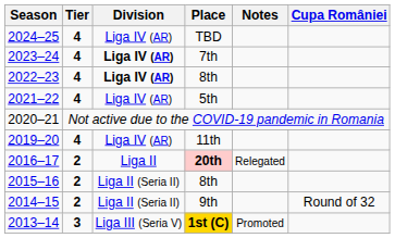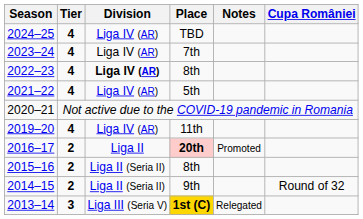 <table class="wikitable" style="text-align:center; font-size:90%">
 <tr>
 <th>Season</th>
 <th>Tier</th>
 <th>Division</th>
 <th>Place</th>
 <th>Notes</th>
 <th><a href='#'>Cupa României</a></th>
 </tr>
 <tr>
 <td><a href='#'>2024–25</a></td>
 <td><strong>4</strong></td>
 <td><a href='#'>Liga IV</a> <small>(<a href='#'>AR</a>)</small></td>
 <td>TBD</td>
 <td></td>
 <td></td>
 </tr>
 <tr>
 <td><a href='#'>2023–24</a></td>
 <td><strong>4</strong></td>
-<td><strong>Liga IV <small>(<a href='#'>AR</a>)</small></strong></td>
+<td>Liga IV <small>(<a href='#'>AR</a>)</small></td>
 <td>7th</td>
 <td></td>
 <td></td>
 </tr>
 <tr>
 <td><a href='#'>2022–23</a></td>
 <td><strong>4</strong></td>
 <td><strong>Liga IV <small>(<a href='#'>AR</a>)</small></strong></td>
 <td>8th</td>
 <td></td>
 <td></td>
 </tr>
 <tr>
 <td><a href='#'>2021–22</a></td>
 <td><strong>4</strong></td>
 <td><a href='#'>Liga IV</a> <small>(<a href='#'>AR</a>)</small></td>
 <td>5th</td>
 <td></td>
 <td></td>
 </tr>
 <tr>
 <td>2020–21</td>
 <td align=center colspan=5><em>Not active due to the <a href='#'>COVID-19 pandemic in Romania</a></em></td>
 </tr>
 <tr>
 <td><a href='#'>2019–20</a></td>
 <td><strong>4</strong></td>
 <td><a href='#'>Liga IV</a> <small>(<a href='#'>AR</a>)</small></td>
 <td>11th</td>
 <td></td>
 <td></td>
 </tr>
 <tr>
 <td><a href='#'>2016–17</a></td>
 <td><strong>2</strong></td>
 <td><a href='#'>Liga II</a></td>
 <td align=center bgcolor=#FFCCCC><strong>20th</strong></td>
-<td><small>Relegated</small></td>
+<td><small>Promoted</small></td>
 <td></td>
 </tr>
 <tr>
 <td><a href='#'>2015–16</a></td>
 <td><strong>2</strong></td>
 <td><a href='#'>Liga II</a> <small>(Seria II)</small></td>
 <td>8th</td>
 <td></td>
 <td></td>
 </tr>
 <tr>
 <td><a href='#'>2014–15</a></td>
 <td><strong>2</strong></td>
 <td><a href='#'>Liga II</a> <small>(Seria II)</small></td>
 <td>9th</td>
 <td></td>
 <td>Round of 32</td>
 </tr>
 <tr>
 <td><a href='#'>2013–14</a></td>
 <td><strong>3</strong></td>
 <td><a href='#'>Liga III</a> <small>(Seria V)</small></td>
 <td align=center bgcolor=gold><strong>1st</strong> <strong>(C)</strong></td>
-<td><small>Promoted</small></td>
+<td><small>Relegated</small></td>
 <td></td>
 </tr>
 </table>
